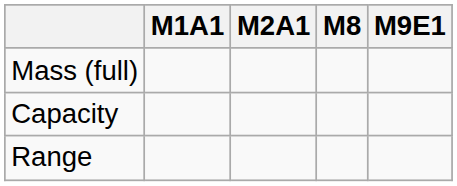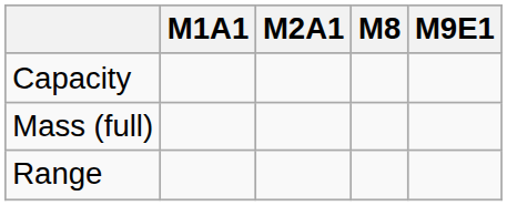 <table class="wikitable">
 <tr>
 <th></th>
 <th>M1A1</th>
 <th>M2A1</th>
 <th>M8</th>
 <th>M9E1</th>
 </tr>
 <tr>
-<td>Mass (full)</td>
+<td>Capacity</td>
 <td></td>
 <td></td>
 <td></td>
 <td></td>
 </tr>
 <tr>
-<td>Capacity</td>
+<td>Mass (full)</td>
 <td></td>
 <td></td>
 <td></td>
 <td></td>
 </tr>
 <tr>
 <td>Range</td>
 <td></td>
 <td></td>
 <td></td>
 <td></td>
 </tr>
 </table>
